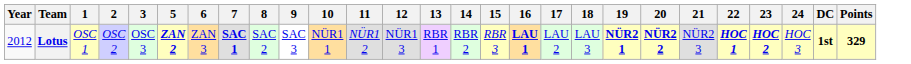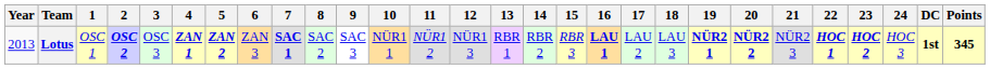 <table class="wikitable" style="text-align:center; font-size:85%">
 <tr>
 <th>Year</th>
 <th>Team</th>
 <th>1</th>
 <th>2</th>
 <th>3</th>
+<th>4</th>
 <th>5</th>
 <th>6</th>
 <th>7</th>
 <th>8</th>
 <th>9</th>
 <th>10</th>
 <th>11</th>
 <th>12</th>
 <th>13</th>
 <th>14</th>
 <th>15</th>
 <th>16</th>
 <th>17</th>
 <th>18</th>
 <th>19</th>
 <th>20</th>
 <th>21</th>
 <th>22</th>
 <th>23</th>
 <th>24</th>
 <th>DC</th>
 <th>Points</th>
 </tr>
 <tr>
-<td><a href='#'>2012</a></td>
+<td><a href='#'>2013</a></td>
 <th><a href='#'>Lotus</a></th>
 <td style="background:#FFFFBF;"><em><a href='#'>OSC<br>1</a></em><br></td>
-<td style="background:#CFCFFF;"><em><a href='#'>OSC<br>2</a></em><br></td>
+<td style="background:#CFCFFF;"><strong><em><a href='#'>OSC<br>2</a></em><br></strong></td>
 <td style="background:#DFFFDF;"><a href='#'>OSC<br>3</a><br></td>
+<td style="background:#FFFFBF;"><strong><em><a href='#'>ZAN<br>1</a></em></strong><br></td>
 <td style="background:#FFFFBF;"><strong><em><a href='#'>ZAN<br>2</a></em></strong><br></td>
 <td style="background:#FFDF9F;"><a href='#'>ZAN<br>3</a><br></td>
 <td style="background:#DFDFDF;"><strong><a href='#'>SAC<br>1</a></strong><br></td>
 <td style="background:#DFFFDF;"><a href='#'>SAC<br>2</a><br></td>
 <td style="background:#FFFFFF;"><a href='#'>SAC<br>3</a><br></td>
 <td style="background:#FFDF9F;"><a href='#'>NÜR1<br>1</a><br></td>
 <td style="background:#DFDFDF;"><em><a href='#'>NÜR1<br>2</a></em><br></td>
 <td style="background:#DFDFDF;"><a href='#'>NÜR1<br>3</a><br></td>
 <td style="background:#EFCFFF;"><a href='#'>RBR<br>1</a><br></td>
 <td style="background:#DFFFDF;"><a href='#'>RBR<br>2</a><br></td>
 <td style="background:#FFFFBF;"><em><a href='#'>RBR<br>3</a></em><br></td>
 <td style="background:#FFDF9F;"><strong><a href='#'>LAU<br>1</a><br></strong></td>
 <td style="background:#DFFFDF;"><a href='#'>LAU<br>2</a><br></td>
 <td style="background:#DFFFDF;"><a href='#'>LAU<br>3</a><br></td>
 <td style="background:#FFFFBF;"><strong><a href='#'>NÜR2<br>1</a></strong><br></td>
 <td style="background:#FFFFBF;"><strong><a href='#'>NÜR2<br>2</a></strong><br></td>
 <td style="background:#DFDFDF;"><a href='#'>NÜR2<br>3</a><br></td>
 <td style="background:#FFFFBF;"><strong><em><a href='#'>HOC<br>1</a></em></strong><br></td>
 <td style="background:#FFFFBF;"><strong><em><a href='#'>HOC<br>2</a></em></strong><br></td>
 <td style="background:#FFFFBF;"><em><a href='#'>HOC<br>3</a></em><br></td>
 <th style="background:#FFFFBF;">1st</th>
-<th style="background:#FFFFBF;">329</th>
+<th style="background:#FFFFBF;">345</th>
 </tr>
 </table>
